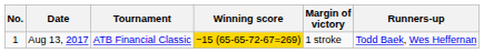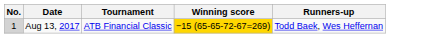 <table class="wikitable" style="font-size:95%;">
 <tr>
 <th>No.</th>
 <th>Date</th>
 <th>Tournament</th>
 <th>Winning score</th>
-<th>Margin of<br>victory</th>
 <th>Runners-up</th>
 </tr>
 <tr>
-<td align=center>1</td>
+<td align=center style="background: lightgrey;">1</td>
 <td align=right>Aug 13, <a href='#'>2017</a></td>
 <td><a href='#'>ATB Financial Classic</a></td>
 <td style="background: gold;">−15 (65-65-72-67=269)</td>
-<td>1 stroke</td>
 <td> <a href='#'>Todd Baek</a>,  <a href='#'>Wes Heffernan</a></td>
 </tr>
 </table>
